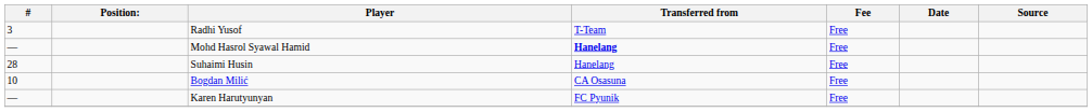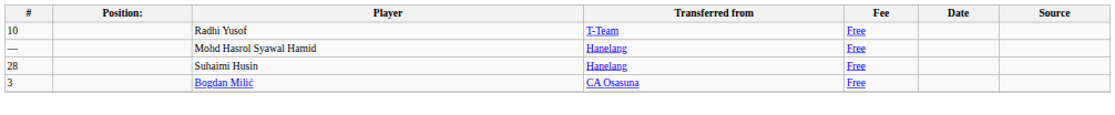 <table class="wikitable sortable" style="width:100%; text-align:center; font-size:95%; text-align:left;">
 <tr>
 <th><strong>#</strong></th>
 <th><strong>Position:</strong></th>
 <th><strong>Player</strong></th>
 <th><strong>Transferred from</strong></th>
 <th><strong>Fee</strong></th>
 <th><strong>Date</strong></th>
 <th><strong>Source</strong></th>
 </tr>
 <tr>
-<td>3</td>
+<td>10</td>
 <td></td>
 <td> Radhi Yusof</td>
 <td> <a href='#'>T-Team</a></td>
 <td><a href='#'>Free</a></td>
 <td></td>
 <td></td>
 </tr>
 <tr>
 <td>—</td>
 <td></td>
 <td> Mohd Hasrol Syawal Hamid</td>
-<td><strong> <a href='#'>Hanelang</a></strong></td>
+<td> <a href='#'>Hanelang</a></td>
 <td><a href='#'>Free</a></td>
 <td></td>
 <td></td>
 </tr>
 <tr>
 <td>28</td>
 <td></td>
 <td> Suhaimi Husin</td>
 <td> <a href='#'>Hanelang</a></td>
 <td><a href='#'>Free</a></td>
 <td></td>
 <td></td>
 </tr>
 <tr>
-<td>10</td>
+<td>3</td>
 <td></td>
 <td> <a href='#'>Bogdan Milić</a></td>
 <td> <a href='#'>CA Osasuna</a></td>
 <td><a href='#'>Free</a></td>
 <td></td>
 <td></td>
 </tr>
 <tr>
-<td>—</td>
-<td></td>
-<td> Karen Harutyunyan</td>
-<td> <a href='#'>FC Pyunik</a></td>
-<td><a href='#'>Free</a></td>
-<td></td>
-<td></td>
-</tr>
-<tr>
 </tr>
 </table>
